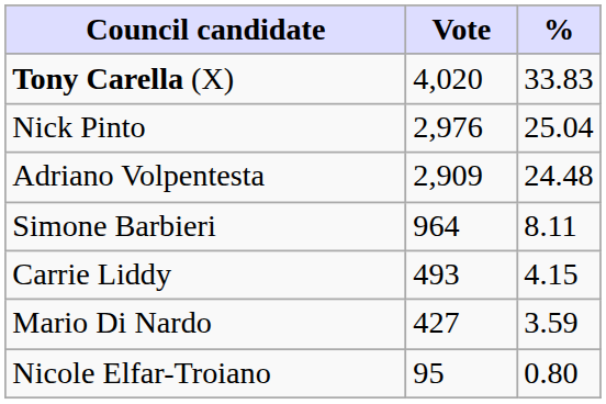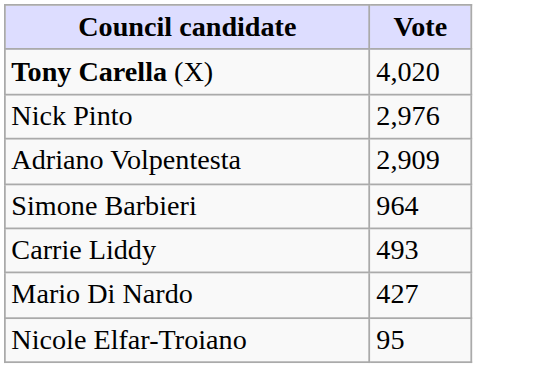 <table class="wikitable">
 <tr>
 <th style="background:#ddf; width:200px;">Council candidate</th>
 <th style="background:#ddf; width:50px;">Vote</th>
-<th style="background:#ddf; width:30px;">%</th>
 </tr>
 <tr>
 <td><strong>Tony Carella</strong> (X)</td>
 <td>4,020</td>
-<td>33.83</td>
 </tr>
 <tr>
 <td>Nick Pinto</td>
 <td>2,976</td>
-<td>25.04</td>
 </tr>
 <tr>
 <td>Adriano Volpentesta</td>
 <td>2,909</td>
-<td>24.48</td>
 </tr>
 <tr>
 <td>Simone Barbieri</td>
 <td>964</td>
-<td>8.11</td>
 </tr>
 <tr>
 <td>Carrie Liddy</td>
 <td>493</td>
-<td>4.15</td>
 </tr>
 <tr>
 <td>Mario Di Nardo</td>
 <td>427</td>
-<td>3.59</td>
 </tr>
 <tr>
 <td>Nicole Elfar-Troiano</td>
 <td>95</td>
-<td>0.80</td>
 </tr>
 </table>
